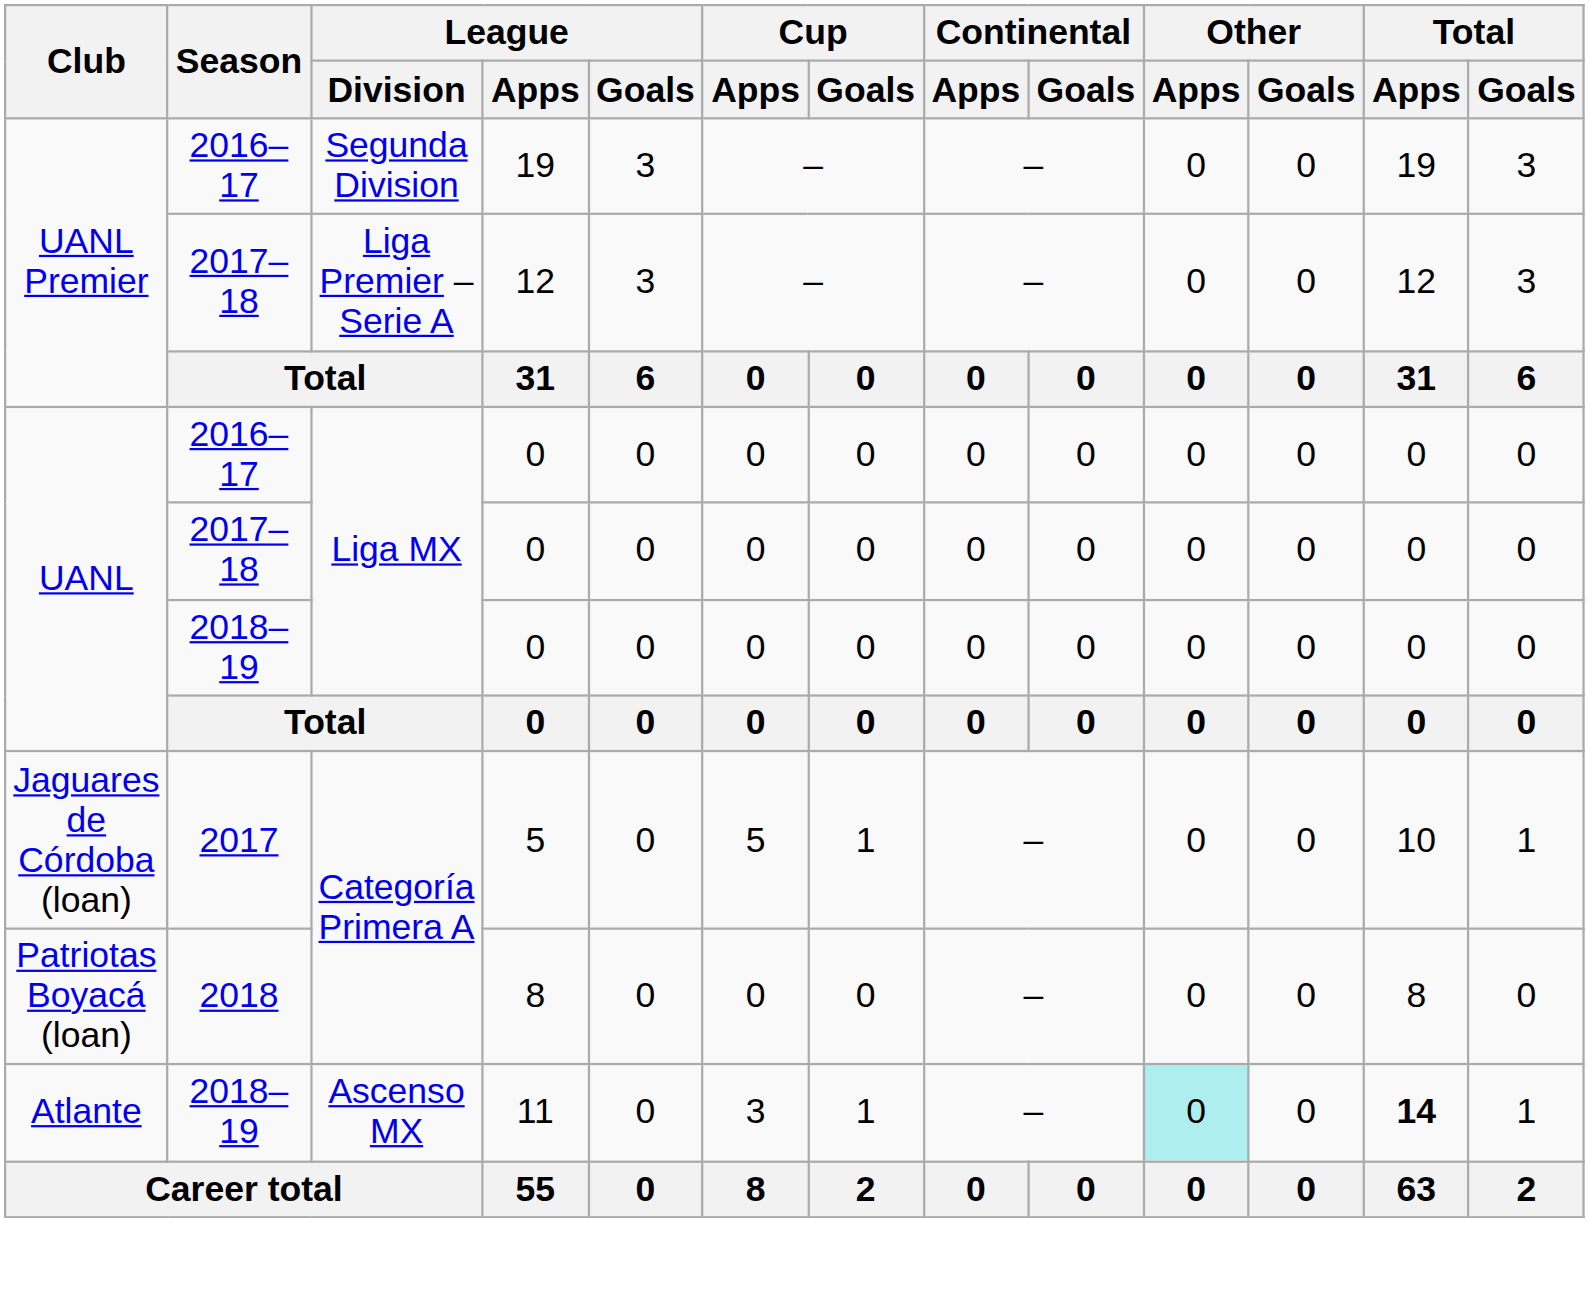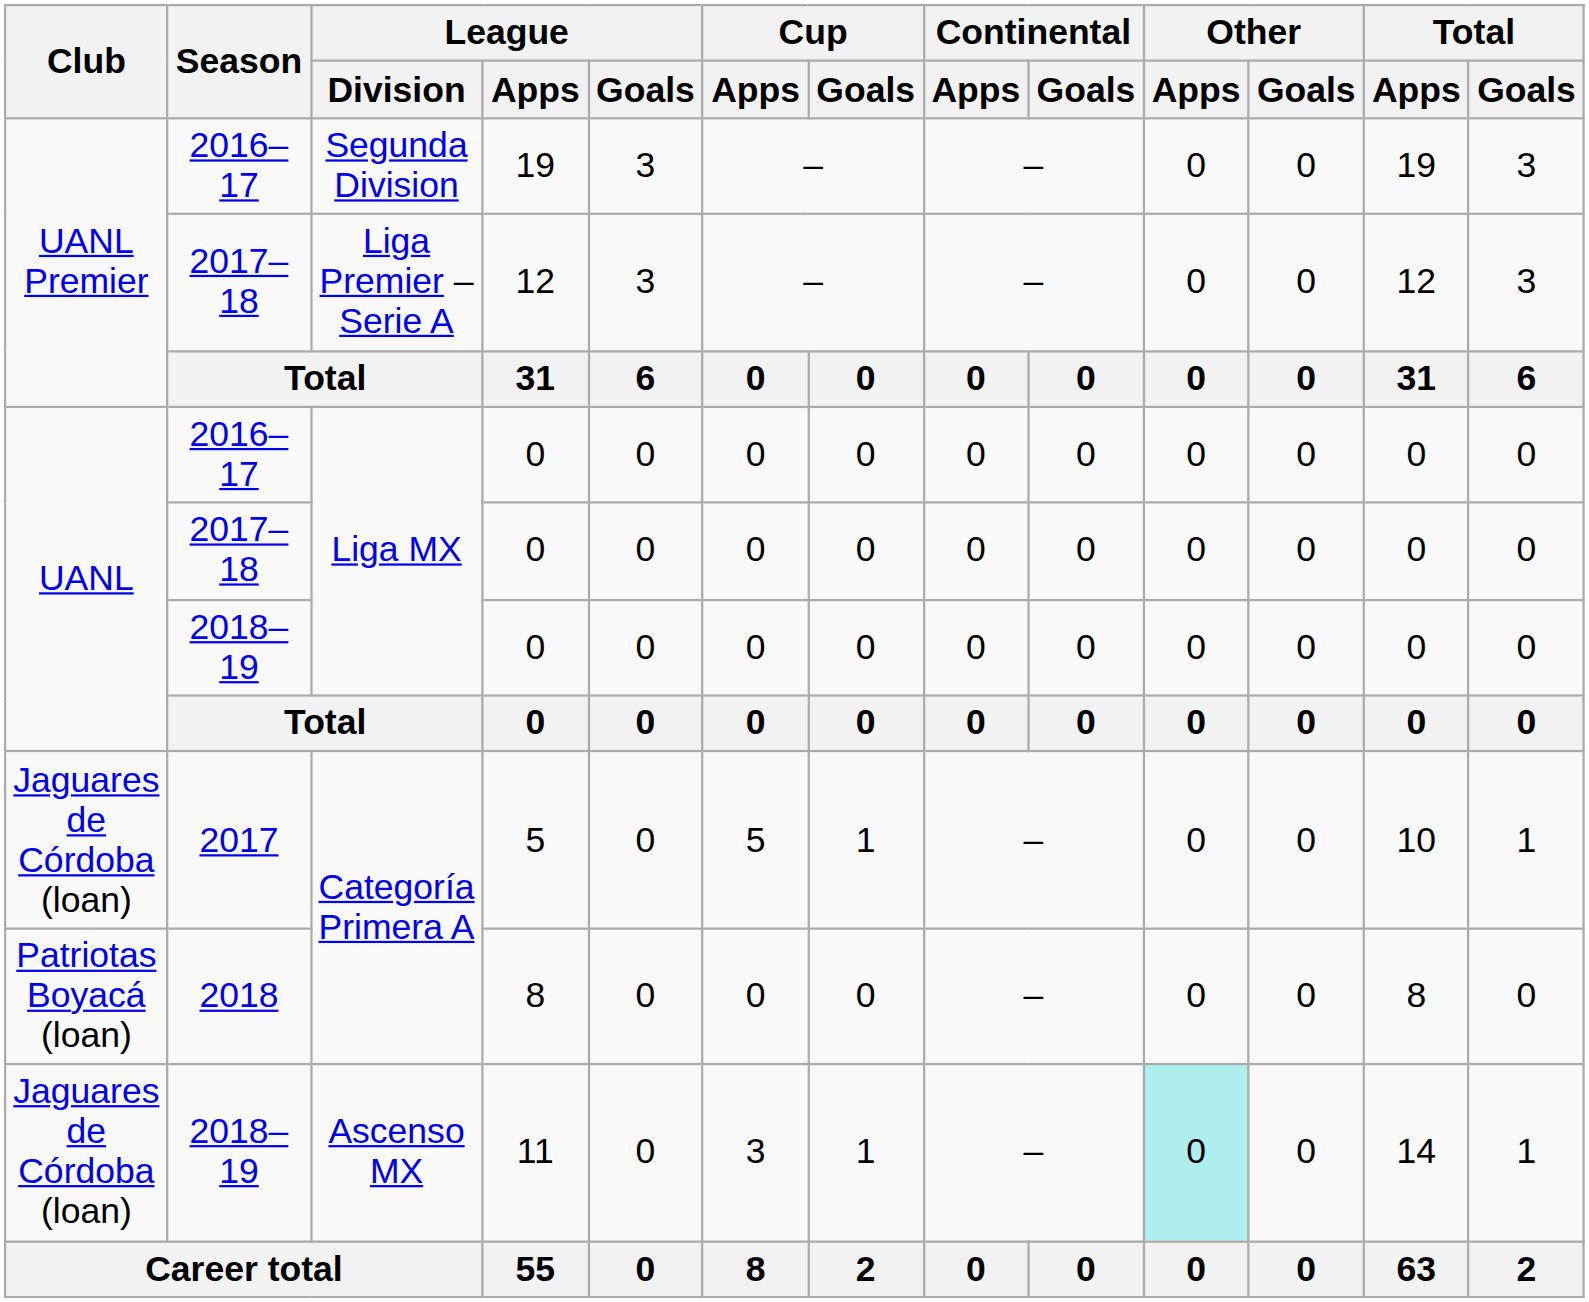 <table class="wikitable" style="text-align: center">
 <tr>
 <th rowspan="2">Club</th>
 <th rowspan="2">Season</th>
 <th colspan="3">League</th>
 <th colspan="2">Cup</th>
 <th colspan="2">Continental</th>
 <th colspan="2">Other</th>
 <th colspan="2">Total</th>
 </tr>
 <tr>
 <th>Division</th>
 <th>Apps</th>
 <th>Goals</th>
 <th>Apps</th>
 <th>Goals</th>
 <th>Apps</th>
 <th>Goals</th>
 <th>Apps</th>
 <th>Goals</th>
 <th>Apps</th>
 <th>Goals</th>
 </tr>
 <tr>
 <td rowspan="3"><a href='#'>UANL Premier</a></td>
 <td><a href='#'>2016–17</a></td>
 <td><a href='#'>Segunda Division</a></td>
 <td>19</td>
 <td>3</td>
 <td colspan="2">–</td>
 <td colspan="2">–</td>
 <td>0</td>
 <td>0</td>
 <td>19</td>
 <td>3</td>
 </tr>
 <tr>
 <td><a href='#'>2017–18</a></td>
 <td><a href='#'>Liga Premier</a> – <a href='#'>Serie A</a></td>
 <td>12</td>
 <td>3</td>
 <td colspan="2">–</td>
 <td colspan="2">–</td>
 <td>0</td>
 <td>0</td>
 <td>12</td>
 <td>3</td>
 </tr>
 <tr>
 <th colspan="2"><strong>Total</strong></th>
 <th>31</th>
 <th>6</th>
 <th>0</th>
 <th>0</th>
 <th>0</th>
 <th>0</th>
 <th>0</th>
 <th>0</th>
 <th>31</th>
 <th>6</th>
 </tr>
 <tr>
 <td rowspan="4"><a href='#'>UANL</a></td>
 <td><a href='#'>2016–17</a></td>
 <td rowspan="3"><a href='#'>Liga MX</a></td>
 <td>0</td>
 <td>0</td>
 <td>0</td>
 <td>0</td>
 <td>0</td>
 <td>0</td>
 <td>0</td>
 <td>0</td>
 <td>0</td>
 <td>0</td>
 </tr>
 <tr>
 <td><a href='#'>2017–18</a></td>
 <td>0</td>
 <td>0</td>
 <td>0</td>
 <td>0</td>
 <td>0</td>
 <td>0</td>
 <td>0</td>
 <td>0</td>
 <td>0</td>
 <td>0</td>
 </tr>
 <tr>
 <td><a href='#'>2018–19</a></td>
 <td>0</td>
 <td>0</td>
 <td>0</td>
 <td>0</td>
 <td>0</td>
 <td>0</td>
 <td>0</td>
 <td>0</td>
 <td>0</td>
 <td>0</td>
 </tr>
 <tr>
 <th colspan="2"><strong>Total</strong></th>
 <th>0</th>
 <th>0</th>
 <th>0</th>
 <th>0</th>
 <th>0</th>
 <th>0</th>
 <th>0</th>
 <th>0</th>
 <th>0</th>
 <th>0</th>
 </tr>
 <tr>
 <td><a href='#'>Jaguares de Córdoba</a> (loan)</td>
 <td><a href='#'>2017</a></td>
 <td rowspan="2"><a href='#'>Categoría Primera A</a></td>
 <td>5</td>
 <td>0</td>
 <td>5</td>
 <td>1</td>
 <td colspan="2">–</td>
 <td>0</td>
 <td>0</td>
 <td>10</td>
 <td>1</td>
 </tr>
 <tr>
 <td><a href='#'>Patriotas Boyacá</a> (loan)</td>
 <td><a href='#'>2018</a></td>
 <td>8</td>
 <td>0</td>
 <td>0</td>
 <td>0</td>
 <td colspan="2">–</td>
 <td>0</td>
 <td>0</td>
 <td>8</td>
 <td>0</td>
 </tr>
 <tr>
-<td><a href='#'>Atlante</a></td>
+<td><a href='#'>Jaguares de Córdoba</a> (loan)</td>
 <td><a href='#'>2018–19</a></td>
 <td><a href='#'>Ascenso MX</a></td>
 <td>11</td>
 <td>0</td>
 <td>3</td>
 <td>1</td>
 <td colspan="2">–</td>
 <td style="background: paleturquoise;">0</td>
 <td>0</td>
-<td><strong>14</strong></td>
+<td>14</td>
 <td>1</td>
 </tr>
 <tr>
 <th colspan="3"><strong>Career total</strong></th>
 <th>55</th>
 <th>0</th>
 <th>8</th>
 <th>2</th>
 <th>0</th>
 <th>0</th>
 <th>0</th>
 <th>0</th>
 <th>63</th>
 <th>2</th>
 </tr>
 </table>
